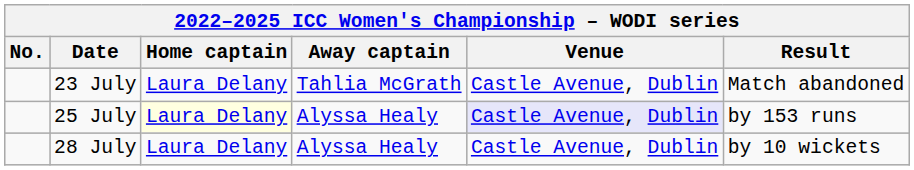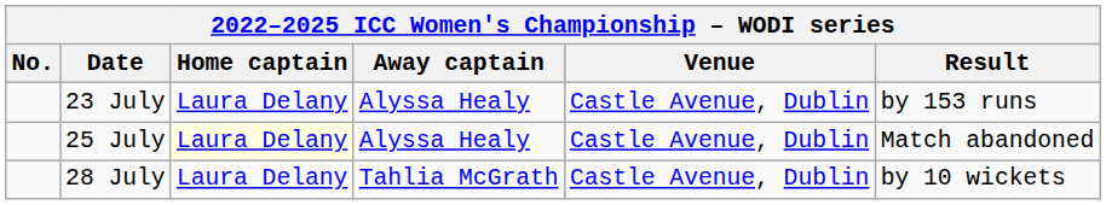 <table class="wikitable">
 <tr>
 <th colspan="9"><a href='#'>2022–2025 ICC Women's Championship</a> – WODI series</th>
 </tr>
 <tr>
 <th>No.</th>
 <th>Date</th>
 <th>Home captain</th>
 <th>Away captain</th>
 <th>Venue</th>
 <th>Result</th>
 </tr>
 <tr>
 <td></td>
 <td>23 July</td>
 <td><a href='#'>Laura Delany</a></td>
-<td><a href='#'>Tahlia McGrath</a></td>
+<td><a href='#'>Alyssa Healy</a></td>
 <td><a href='#'>Castle Avenue</a>, <a href='#'>Dublin</a></td>
-<td>Match abandoned</td>
+<td> by 153 runs</td>
 </tr>
 <tr>
 <td></td>
 <td>25 July</td>
 <td style="background: lightyellow;"><a href='#'>Laura Delany</a></td>
 <td><a href='#'>Alyssa Healy</a></td>
-<td style="background: lavender;"><a href='#'>Castle Avenue</a>, <a href='#'>Dublin</a></td>
-<td> by 153 runs</td>
+<td><a href='#'>Castle Avenue</a>, <a href='#'>Dublin</a></td>
+<td>Match abandoned</td>
 </tr>
 <tr>
 <td></td>
 <td>28 July</td>
 <td><a href='#'>Laura Delany</a></td>
-<td><a href='#'>Alyssa Healy</a></td>
+<td><a href='#'>Tahlia McGrath</a></td>
 <td><a href='#'>Castle Avenue</a>, <a href='#'>Dublin</a></td>
 <td> by 10 wickets</td>
 </tr>
 </table>
